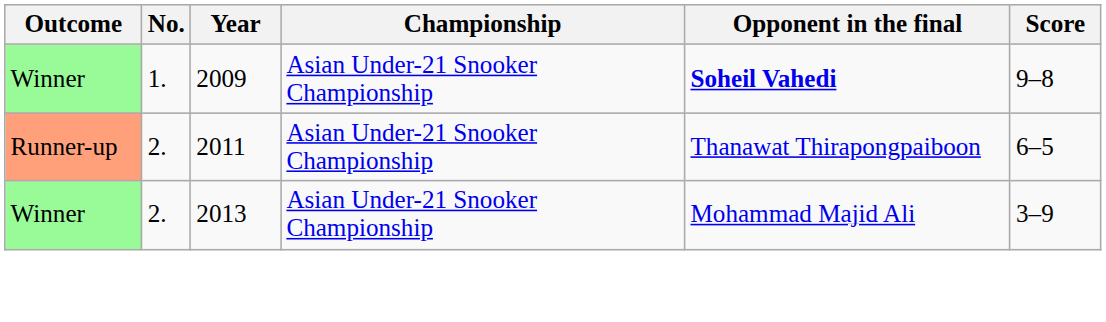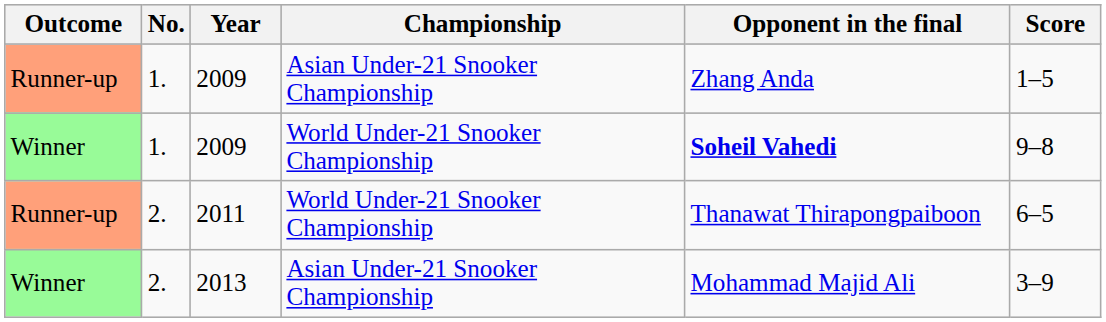 <table class="wikitable sortable">
 <tr>
 <th scope="col" style="width:80px;">Outcome</th>
 <th scope="col" style="width:20px;">No.</th>
 <th scope="col" style="width:50px;">Year</th>
 <th scope="col" style="width:250px;">Championship</th>
 <th scope="col" style="width:200px;">Opponent in the final</th>
 <th scope="col" style="width:50px;">Score</th>
 </tr>
 <tr>
+<td style="background:#ffa07a;">Runner-up</td>
+<td>1.</td>
+<td>2009</td>
+<td><a href='#'>Asian Under-21 Snooker Championship</a></td>
+<td> <a href='#'>Zhang Anda</a></td>
+<td>1–5</td>
+</tr>
+<tr>
 <td style="background:#98FB98">Winner</td>
 <td>1.</td>
 <td>2009</td>
-<td><a href='#'>Asian Under-21 Snooker Championship</a></td>
+<td><a href='#'>World Under-21 Snooker Championship</a></td>
 <td><strong> <a href='#'>Soheil Vahedi</a></strong></td>
 <td>9–8</td>
 </tr>
 <tr>
 <td style="background:#ffa07a;">Runner-up</td>
 <td>2.</td>
 <td>2011</td>
-<td><a href='#'>Asian Under-21 Snooker Championship</a></td>
+<td><a href='#'>World Under-21 Snooker Championship</a></td>
 <td> <a href='#'>Thanawat Thirapongpaiboon</a></td>
 <td>6–5</td>
 </tr>
 <tr>
 <td style="background:#98FB98">Winner</td>
 <td>2.</td>
 <td>2013</td>
 <td><a href='#'>Asian Under-21 Snooker Championship</a></td>
 <td> <a href='#'>Mohammad Majid Ali</a></td>
 <td>3–9</td>
 </tr>
 </table>
